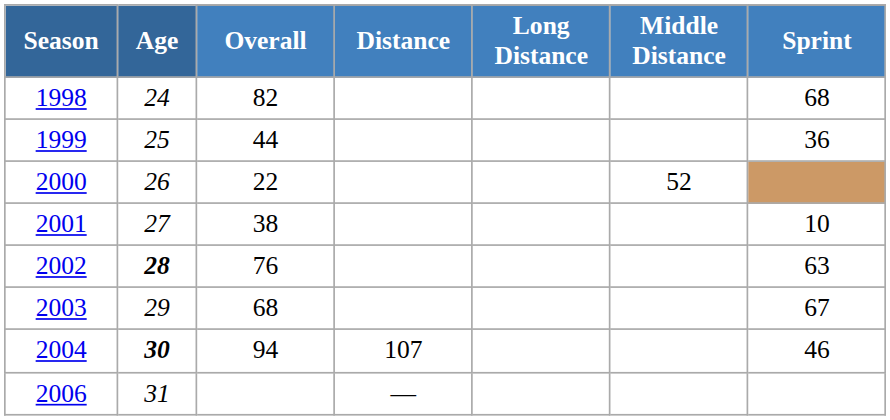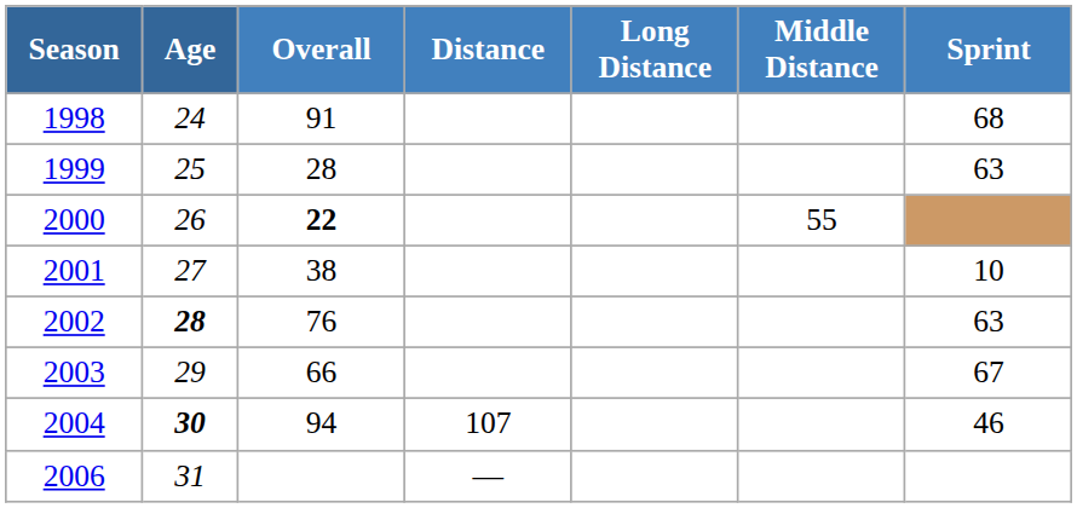 <table class="wikitable" style="font-size:95%; text-align:center; border:grey solid 1px; border-collapse:collapse; background:#ffffff;">
 <tr>
 <th style="background-color:#369; color:white; width:60px;" rowspan="2"> Season </th>
 <th style="background-color:#369; color:white; width:40px;" rowspan="2"> Age </th>
 </tr>
 <tr>
 <th style="background-color:#4180be; color:white; width:75px;">Overall</th>
 <th style="background-color:#4180be; color:white; width:75px;">Distance</th>
 <th style="background-color:#4180be; color:white; width:75px;">Long Distance</th>
 <th style="background-color:#4180be; color:white; width:75px;">Middle Distance</th>
 <th style="background-color:#4180be; color:white; width:75px;">Sprint</th>
 </tr>
 <tr>
 <td><a href='#'>1998</a></td>
 <td><em>24</em></td>
-<td>82</td>
+<td>91</td>
 <td></td>
 <td></td>
 <td></td>
 <td>68</td>
 </tr>
 <tr>
 <td><a href='#'>1999</a></td>
 <td><em>25</em></td>
-<td>44</td>
+<td>28</td>
 <td></td>
 <td></td>
 <td></td>
-<td>36</td>
+<td>63</td>
 </tr>
 <tr>
 <td><a href='#'>2000</a></td>
 <td><em>26</em></td>
-<td>22</td>
+<td><strong>22</strong></td>
 <td></td>
 <td></td>
-<td>52</td>
+<td>55</td>
 <td style="background:#c96;"></td>
 </tr>
 <tr>
 <td><a href='#'>2001</a></td>
 <td><em>27</em></td>
 <td>38</td>
 <td></td>
 <td></td>
 <td></td>
 <td>10</td>
 </tr>
 <tr>
 <td><a href='#'>2002</a></td>
 <td><strong><em>28</em></strong></td>
 <td>76</td>
 <td></td>
 <td></td>
 <td></td>
 <td>63</td>
 </tr>
 <tr>
 <td><a href='#'>2003</a></td>
 <td><em>29</em></td>
-<td>68</td>
+<td>66</td>
 <td></td>
 <td></td>
 <td></td>
 <td>67</td>
 </tr>
 <tr>
 <td><a href='#'>2004</a></td>
 <td><strong><em>30</em></strong></td>
 <td>94</td>
 <td>107</td>
 <td></td>
 <td></td>
 <td>46</td>
 </tr>
 <tr>
 <td><a href='#'>2006</a></td>
 <td><em>31</em></td>
 <td></td>
 <td>—</td>
 <td></td>
 <td></td>
 <td></td>
 </tr>
 </table>
